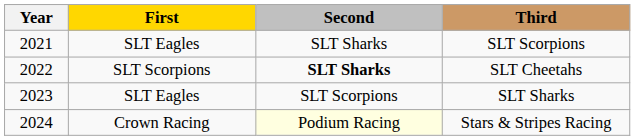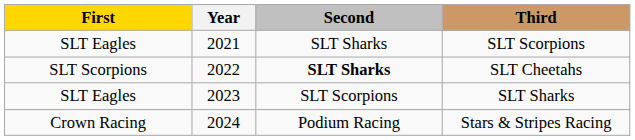 <table class="wikitable" style="text-align:center">
 <tr>
+<th width="300" style="background-color:gold">First</th>
 <th width="80">Year</th>
-<th width="300" style="background-color:gold">First</th>
 <th width="300" style="background-color:silver">Second</th>
 <th width="300" style="background-color:#cc9966">Third</th>
 </tr>
 <tr>
+<td>SLT Eagles</td>
 <td align="center">2021</td>
-<td>SLT Eagles</td>
 <td>SLT Sharks</td>
 <td>SLT Scorpions</td>
 </tr>
 <tr>
+<td>SLT Scorpions</td>
 <td align="center">2022</td>
-<td>SLT Scorpions</td>
 <td><strong>SLT Sharks</strong></td>
 <td>SLT Cheetahs</td>
 </tr>
 <tr>
+<td>SLT Eagles</td>
 <td align="center">2023</td>
-<td>SLT Eagles</td>
 <td>SLT Scorpions</td>
 <td>SLT Sharks</td>
 </tr>
 <tr>
+<td>Crown Racing</td>
 <td align="center">2024</td>
-<td>Crown Racing</td>
-<td style="background: lightyellow;">Podium Racing</td>
+<td>Podium Racing</td>
 <td>Stars & Stripes Racing</td>
 </tr>
 </table>
